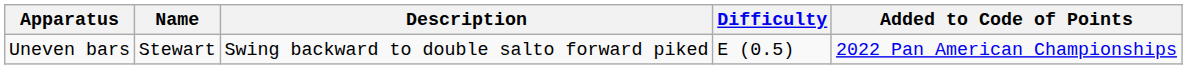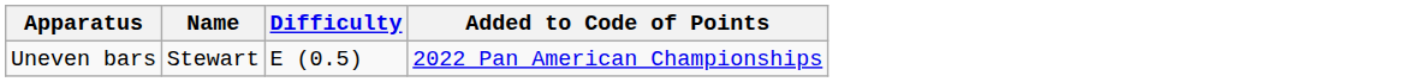 <table class="wikitable">
 <tr>
 <th>Apparatus</th>
 <th>Name</th>
-<th>Description</th>
 <th><a href='#'>Difficulty</a></th>
 <th>Added to Code of Points</th>
 </tr>
 <tr>
 <td>Uneven bars</td>
 <td>Stewart</td>
-<td>Swing backward to double salto forward piked</td>
 <td>E (0.5)</td>
 <td><a href='#'>2022 Pan American Championships</a></td>
 </tr>
 </table>
